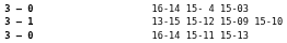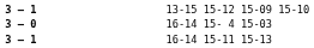 <table width=100% cellspacing=1>
 <tr>
 <th width=20%></th>
 <th width=12%></th>
 <th width=20%></th>
 <th width=33%></th>
+<td></td>
+</tr>
+<tr style=font-size:90%>
+<td align=right></td>
+<td align=center><strong>3 – 1</strong></td>
+<td></td>
+<td>13-15 15-12 15-09 15-10</td>
 <td></td>
 </tr>
 <tr style=font-size:90%>
 <td align=right></td>
 <td align=center><strong>3 – 0</strong></td>
 <td></td>
 <td>16-14 15- 4 15-03</td>
 <td></td>
 </tr>
 <tr style=font-size:90%>
 <td align=right></td>
 <td align=center><strong>3 – 1</strong></td>
 <td></td>
-<td>13-15 15-12 15-09 15-10</td>
-<td></td>
-</tr>
-<tr style=font-size:90%>
-<td align=right></td>
-<td align=center><strong>3 – 0</strong></td>
-<td></td>
 <td>16-14 15-11 15-13</td>
 </tr>
 </table>
